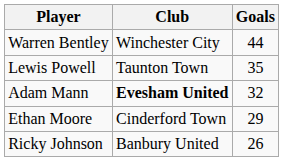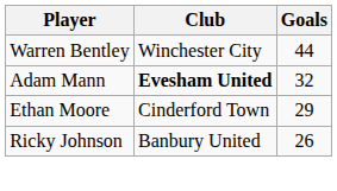 <table class="wikitable">
 <tr>
 <th>Player</th>
 <th>Club</th>
 <th>Goals</th>
 </tr>
 <tr>
 <td>Warren Bentley</td>
 <td>Winchester City</td>
 <td align="center">44</td>
-</tr>
-<tr>
-<td>Lewis Powell</td>
-<td>Taunton Town</td>
-<td align="center">35</td>
 </tr>
 <tr>
 <td>Adam Mann</td>
 <td><strong>Evesham United</strong></td>
 <td align="center">32</td>
 </tr>
 <tr>
 <td>Ethan Moore</td>
 <td>Cinderford Town</td>
 <td align="center">29</td>
 </tr>
 <tr>
 <td>Ricky Johnson</td>
 <td>Banbury United</td>
 <td align="center">26</td>
 </tr>
 </table>
